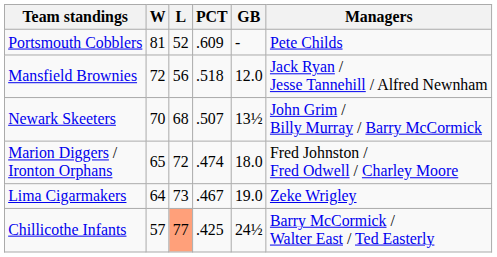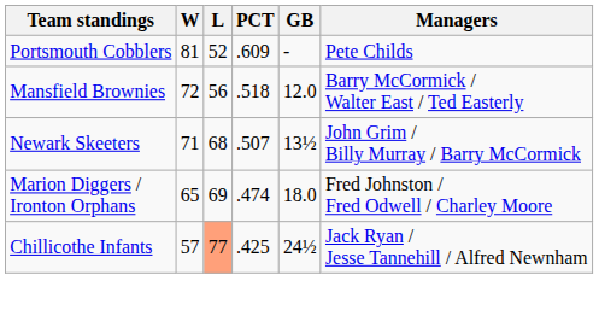 <table class="wikitable">
 <tr>
 <th>Team standings</th>
 <th>W</th>
 <th>L</th>
 <th>PCT</th>
 <th>GB</th>
 <th>Managers</th>
 </tr>
 <tr>
 <td><a href='#'>Portsmouth Cobblers</a></td>
 <td>81</td>
 <td>52</td>
 <td>.609</td>
 <td>-</td>
 <td><a href='#'>Pete Childs</a></td>
 </tr>
 <tr>
 <td><a href='#'>Mansfield Brownies</a></td>
 <td>72</td>
 <td>56</td>
 <td>.518</td>
 <td>12.0</td>
-<td><a href='#'>Jack Ryan</a> /<br> <a href='#'>Jesse Tannehill</a> / Alfred Newnham</td>
+<td><a href='#'>Barry McCormick</a> /<br> <a href='#'>Walter East</a> / <a href='#'>Ted Easterly</a></td>
 </tr>
 <tr>
 <td><a href='#'>Newark Skeeters</a></td>
-<td>70</td>
+<td>71</td>
 <td>68</td>
 <td>.507</td>
 <td>13½</td>
 <td><a href='#'>John Grim</a> /<br> <a href='#'>Billy Murray</a> / <a href='#'>Barry McCormick</a></td>
 </tr>
 <tr>
 <td><a href='#'>Marion Diggers</a> /<br> <a href='#'>Ironton Orphans</a></td>
 <td>65</td>
-<td>72</td>
+<td>69</td>
 <td>.474</td>
 <td>18.0</td>
 <td>Fred Johnston /<br> <a href='#'>Fred Odwell</a> / <a href='#'>Charley Moore</a></td>
-</tr>
-<tr>
-<td><a href='#'>Lima Cigarmakers</a></td>
-<td>64</td>
-<td>73</td>
-<td>.467</td>
-<td>19.0</td>
-<td><a href='#'>Zeke Wrigley</a></td>
 </tr>
 <tr>
 <td><a href='#'>Chillicothe Infants</a></td>
 <td>57</td>
 <td style="background: lightsalmon;">77</td>
 <td>.425</td>
 <td>24½</td>
-<td><a href='#'>Barry McCormick</a> /<br> <a href='#'>Walter East</a> / <a href='#'>Ted Easterly</a></td>
+<td><a href='#'>Jack Ryan</a> /<br> <a href='#'>Jesse Tannehill</a> / Alfred Newnham</td>
 </tr>
 </table>
